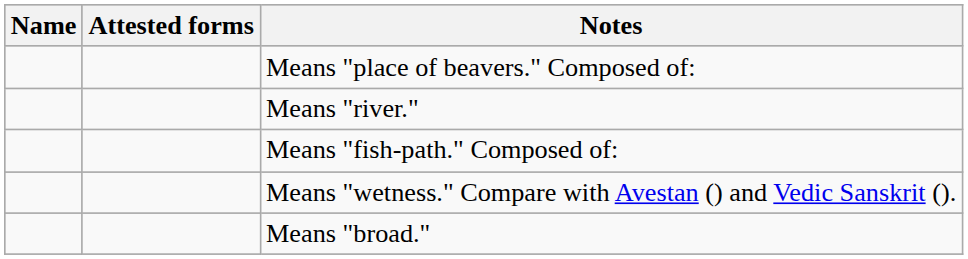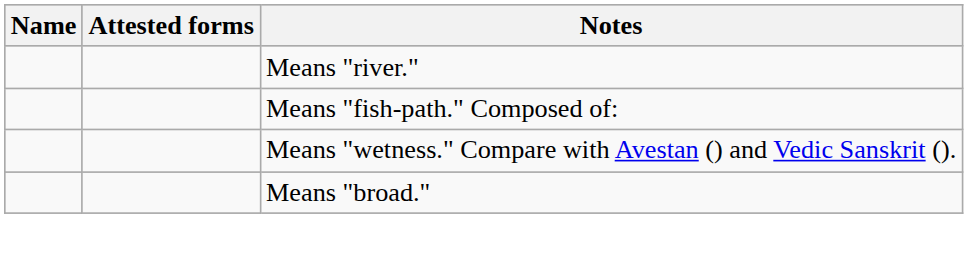 <table class="wikitable">
 <tr>
 <th>Name</th>
 <th>Attested forms</th>
 <th>Notes</th>
-</tr>
-<tr>
-<td><a href='#'></a></td>
-<td></td>
-<td>Means "place of beavers." Composed of:<br></td>
 </tr>
 <tr>
 <td></td>
 <td></td>
 <td>Means "river."</td>
 </tr>
 <tr>
 <td></td>
 <td></td>
 <td>Means "fish-path." Composed of:<br></td>
 </tr>
 <tr>
 <td><a href='#'></a></td>
 <td></td>
 <td>Means "wetness." Compare with <a href='#'>Avestan</a>  () and <a href='#'>Vedic Sanskrit</a>  ().</td>
 </tr>
 <tr>
 <td><a href='#'></a></td>
 <td></td>
 <td>Means "broad."</td>
 </tr>
 </table>
